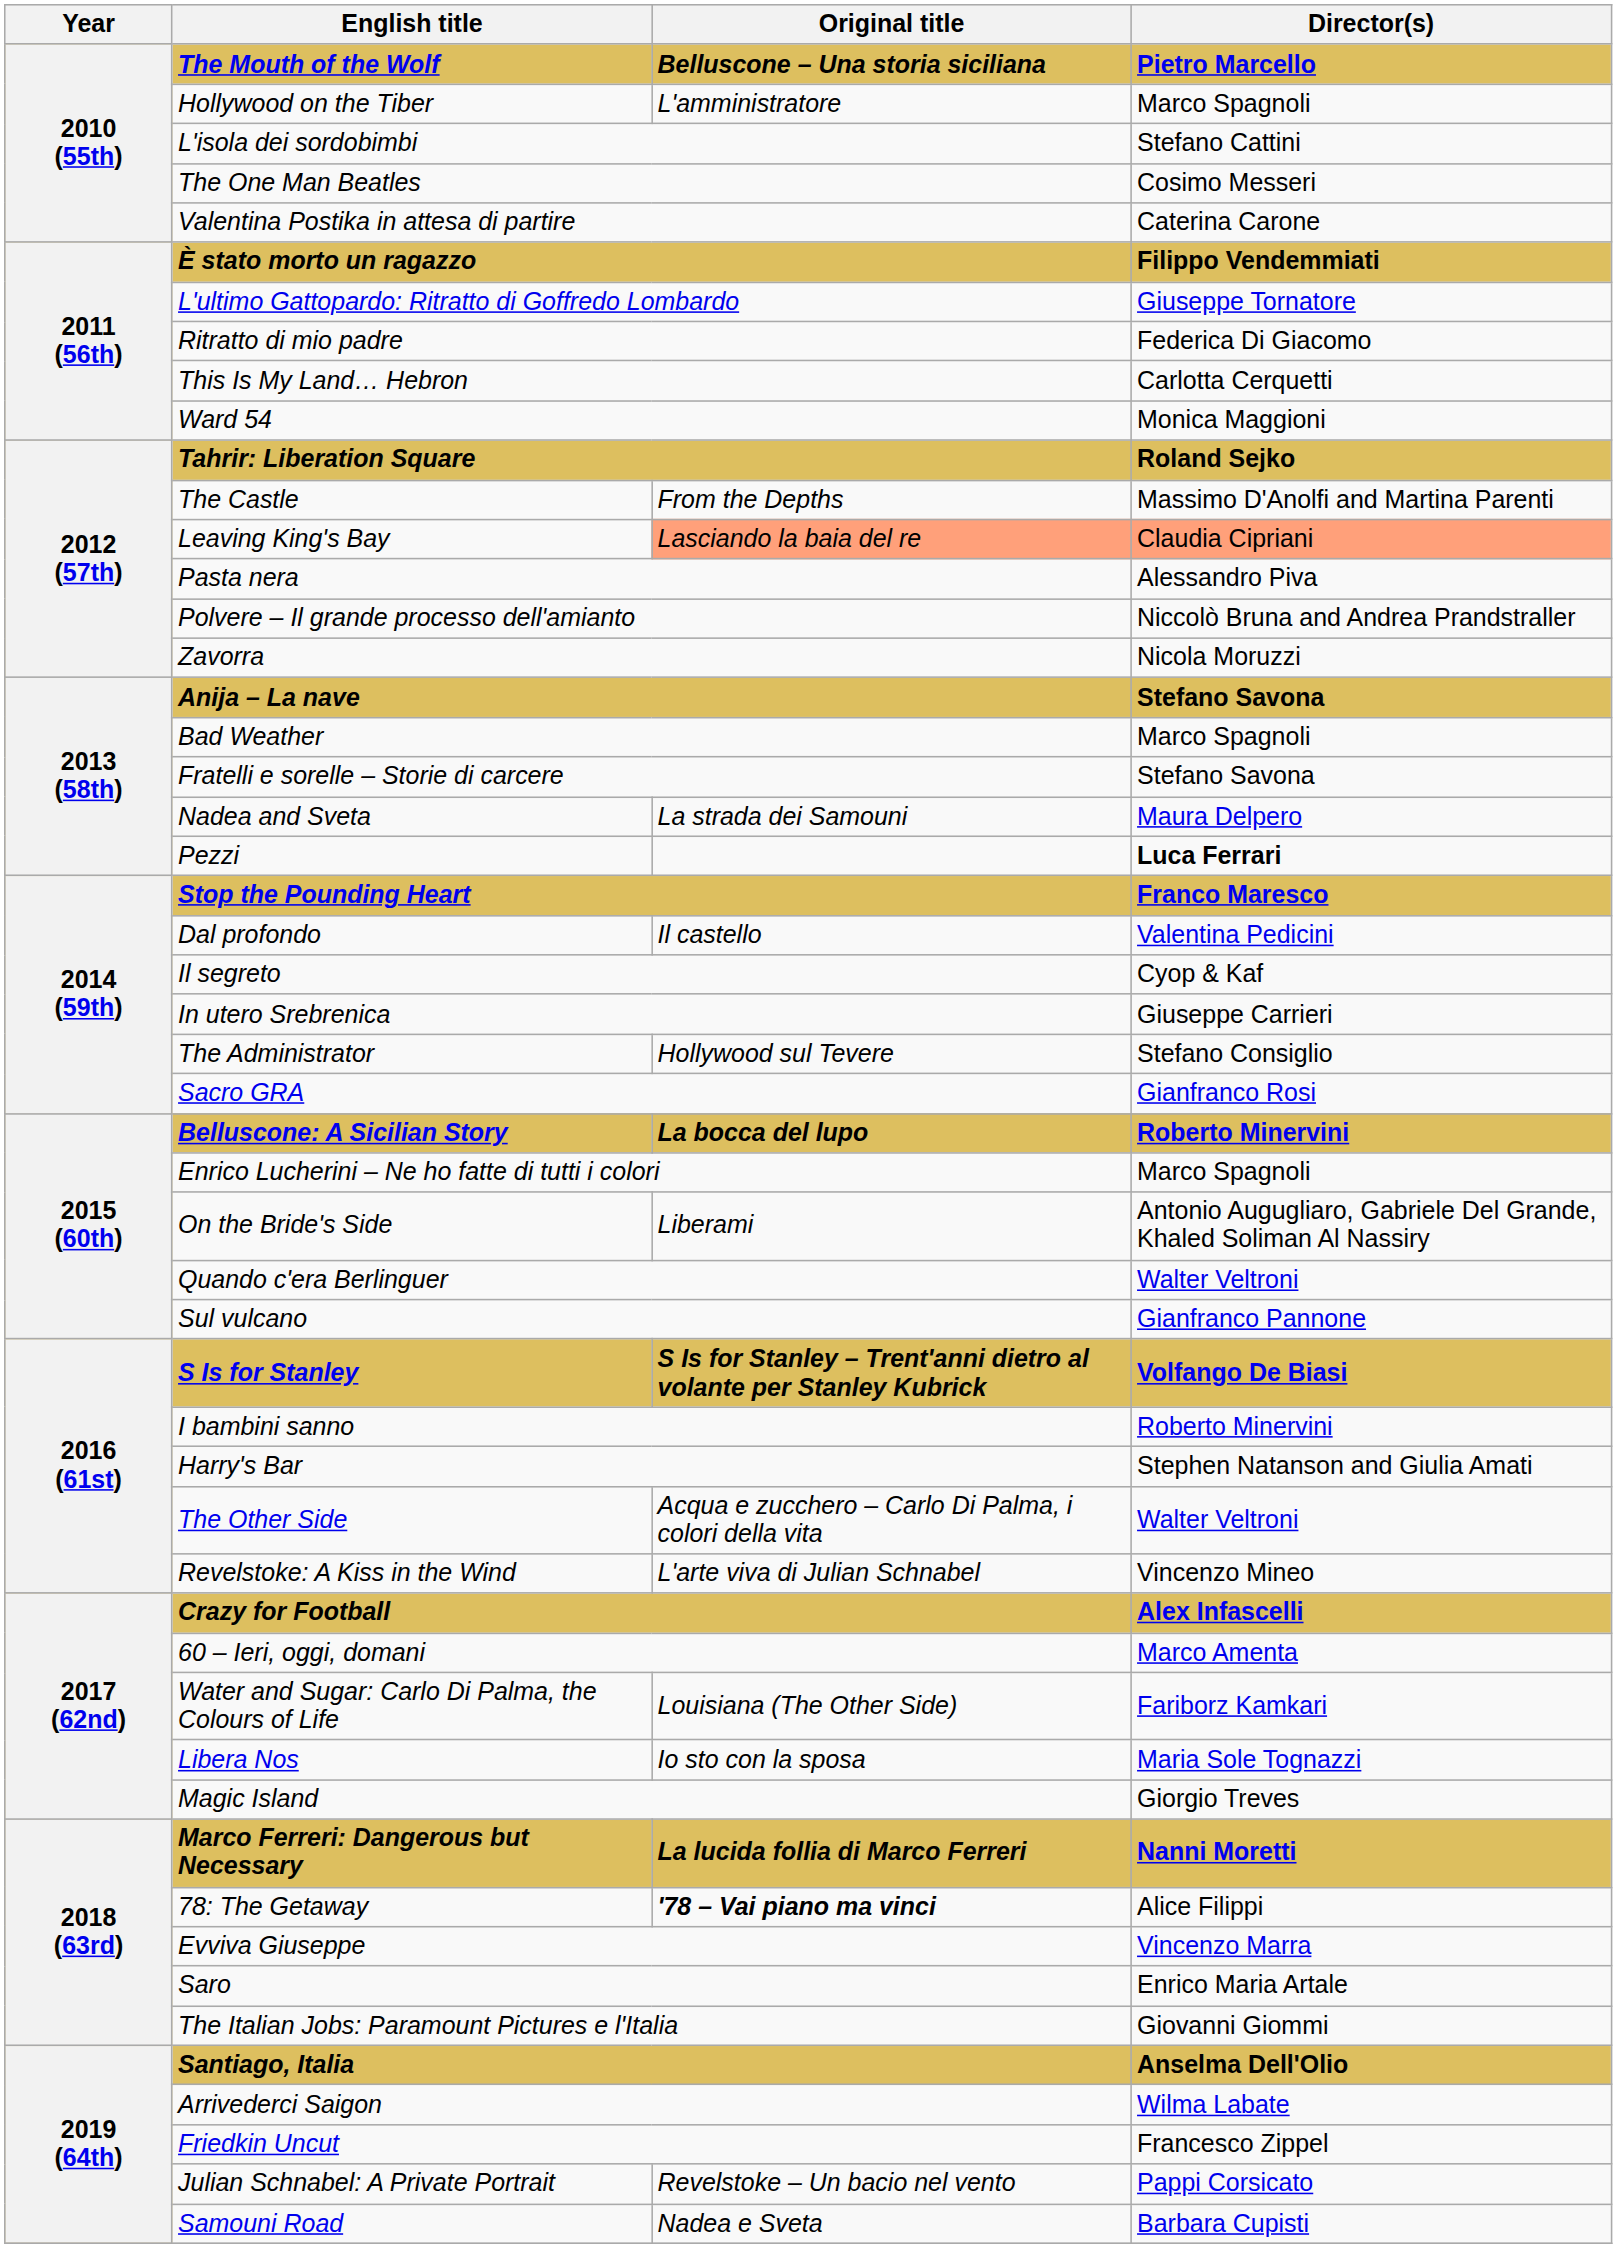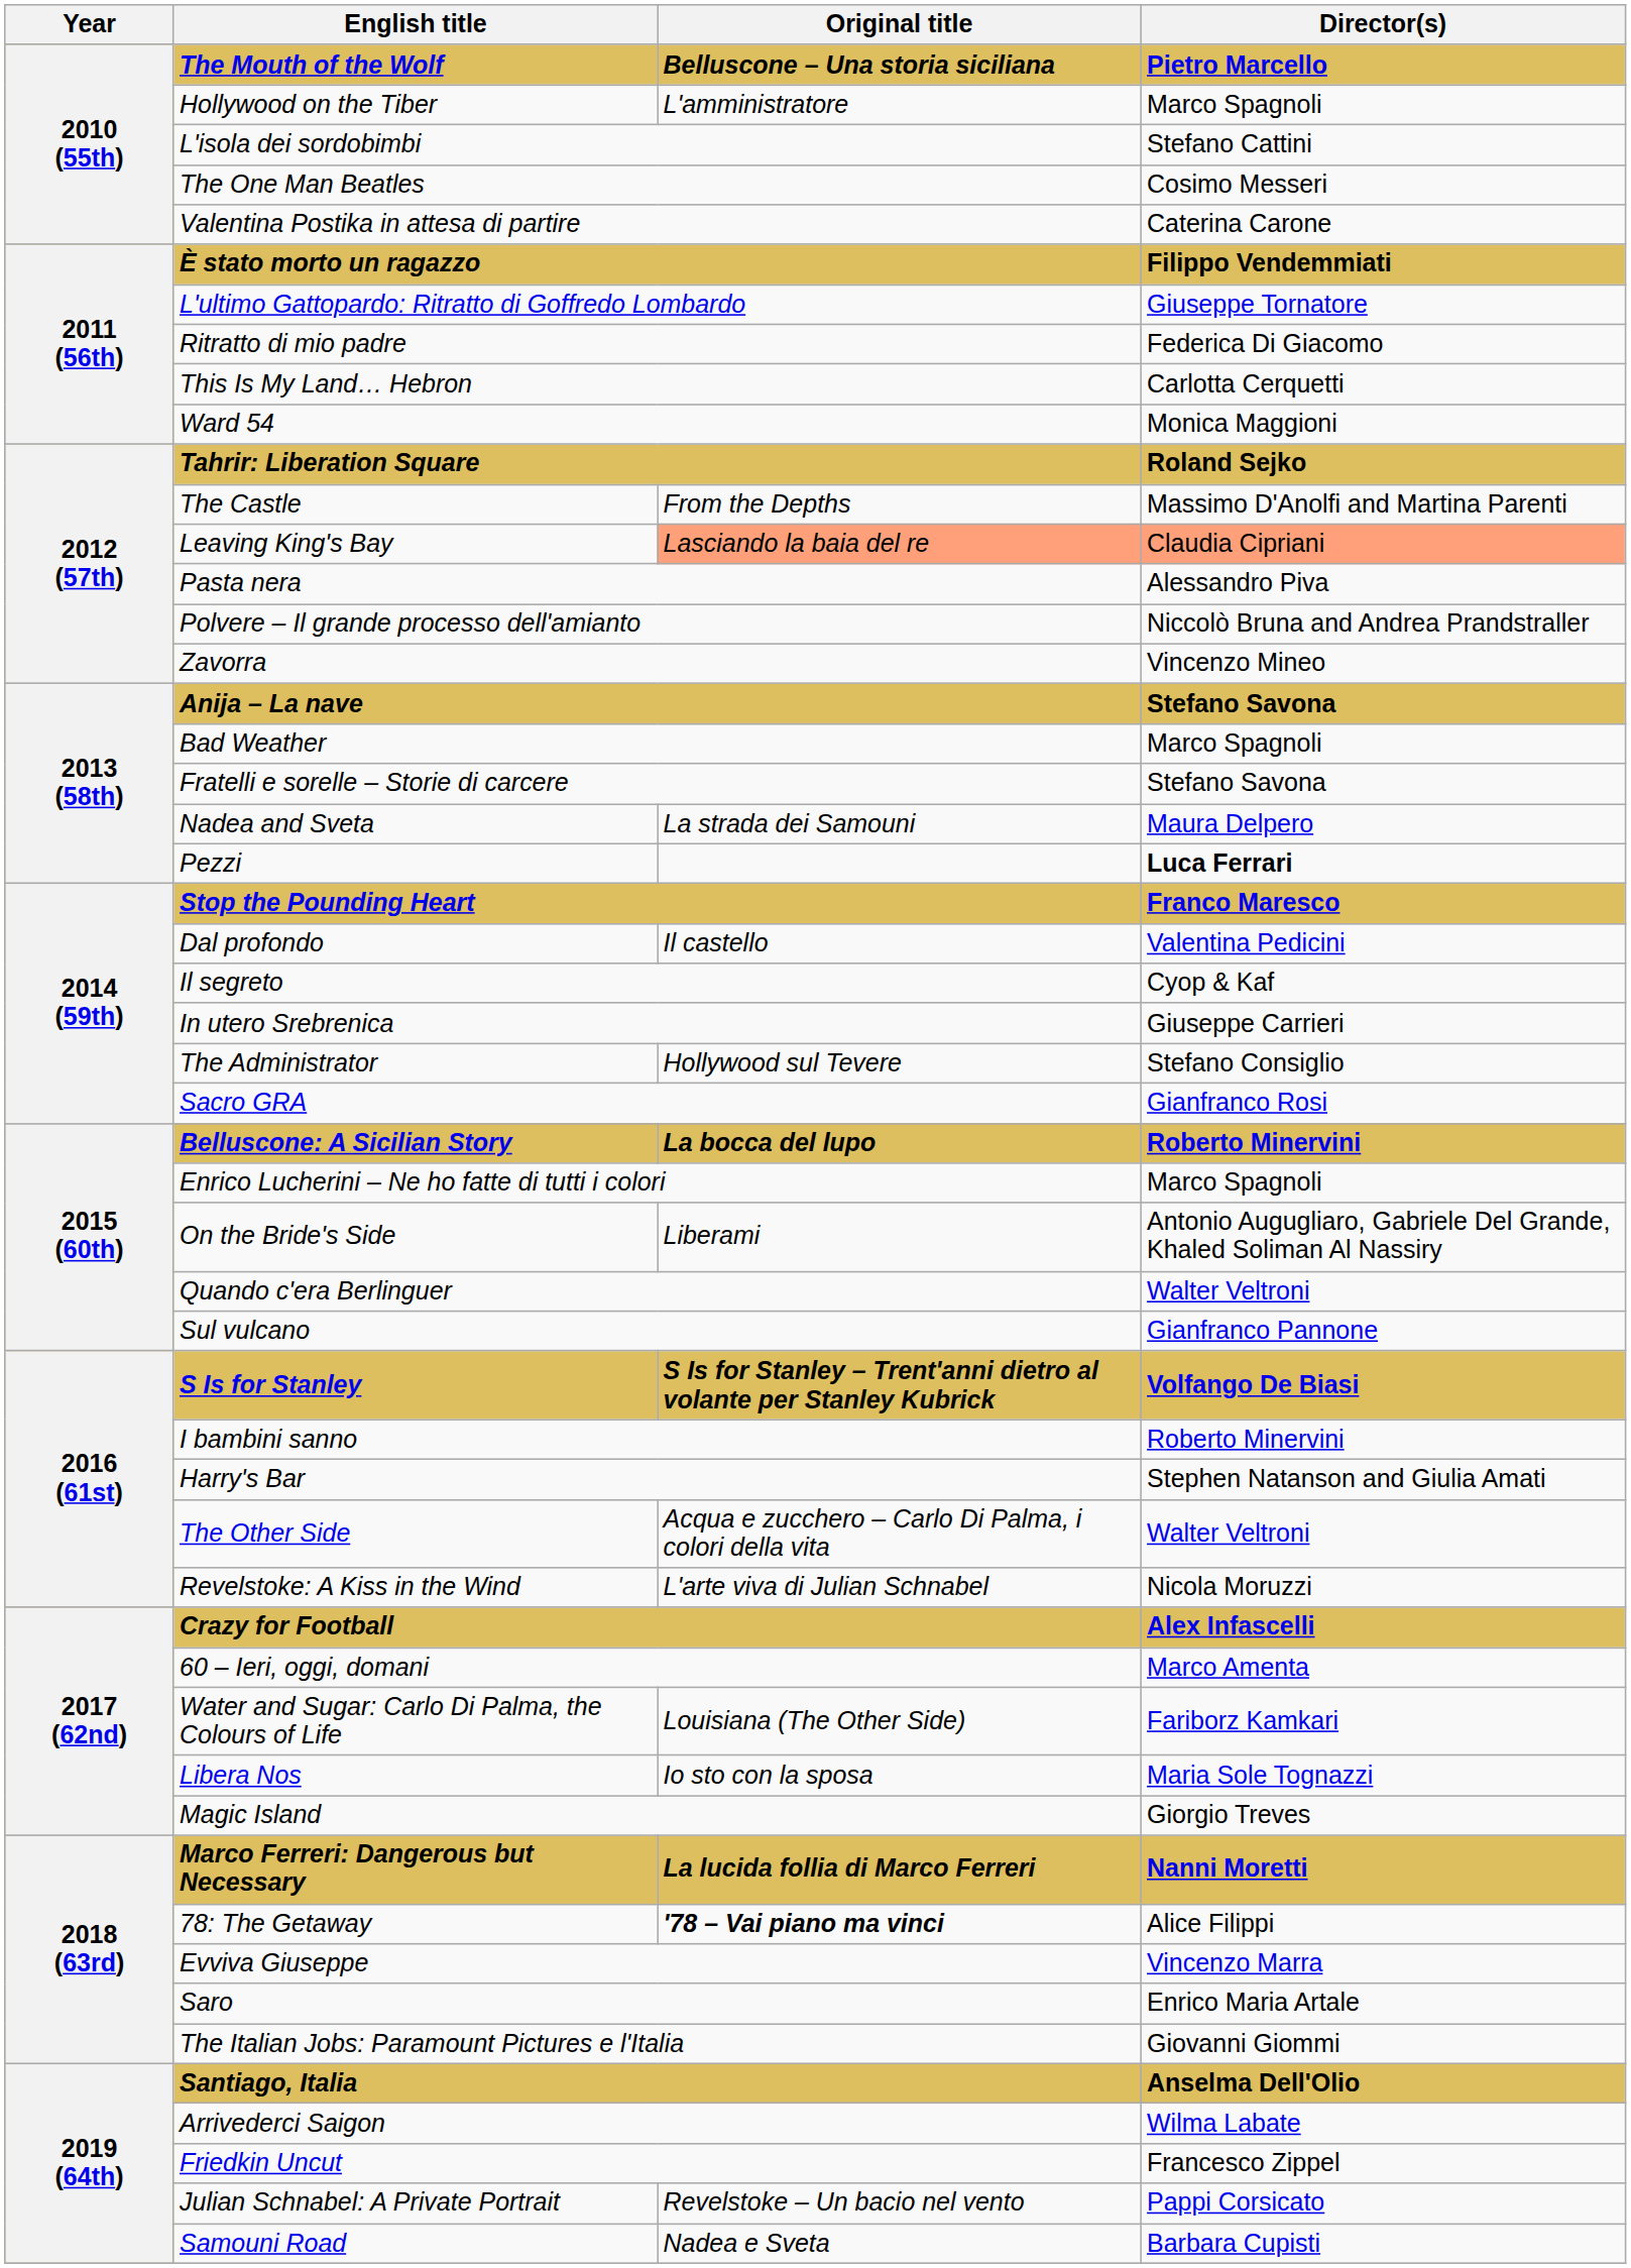 <table class="wikitable">
 <tr>
 <th width="100">Year</th>
 <th width="300">English title</th>
 <th width="300">Original title</th>
 <th width="300">Director(s)</th>
 </tr>
 <tr style="background:#DDBF5F;">
 <th rowspan="5" align="center">2010<br>(<a href='#'>55th</a>)</th>
 <td><strong><em><a href='#'>The Mouth of the Wolf</a></em></strong></td>
 <td><strong><em>Belluscone – Una storia siciliana</em></strong></td>
 <td><strong><a href='#'>Pietro Marcello</a></strong></td>
 </tr>
 <tr>
 <td><em>Hollywood on the Tiber</em></td>
 <td><em>L'amministratore</em></td>
 <td>Marco Spagnoli</td>
 </tr>
 <tr>
 <td colspan="2"><em>L'isola dei sordobimbi</em></td>
 <td>Stefano Cattini</td>
 </tr>
 <tr>
 <td colspan="2"><em>The One Man Beatles</em></td>
 <td>Cosimo Messeri</td>
 </tr>
 <tr>
 <td colspan="2"><em>Valentina Postika in attesa di partire</em></td>
 <td>Caterina Carone</td>
 </tr>
 <tr style="background:#DDBF5F;">
 <th rowspan="5" align="center">2011<br>(<a href='#'>56th</a>)</th>
 <td colspan="2"><strong><em>È stato morto un ragazzo</em></strong></td>
 <td><strong>Filippo Vendemmiati</strong></td>
 </tr>
 <tr>
 <td colspan="2"><em><a href='#'>L'ultimo Gattopardo: Ritratto di Goffredo Lombardo</a></em></td>
 <td><a href='#'>Giuseppe Tornatore</a></td>
 </tr>
 <tr>
 <td colspan="2"><em>Ritratto di mio padre</em></td>
 <td>Federica Di Giacomo</td>
 </tr>
 <tr>
 <td colspan="2"><em>This Is My Land… Hebron</em></td>
 <td>Carlotta Cerquetti</td>
 </tr>
 <tr>
 <td colspan="2"><em>Ward 54</em></td>
 <td>Monica Maggioni</td>
 </tr>
 <tr style="background:#DDBF5F;">
 <th rowspan="6" align="center">2012<br>(<a href='#'>57th</a>)</th>
 <td colspan="2"><strong><em>Tahrir: Liberation Square</em></strong></td>
 <td><strong>Roland Sejko</strong></td>
 </tr>
 <tr>
 <td><em>The Castle</em></td>
 <td><em>From the Depths</em></td>
 <td>Massimo D'Anolfi and Martina Parenti</td>
 </tr>
 <tr>
 <td><em>Leaving King's Bay</em></td>
 <td style="background: lightsalmon;"><em>Lasciando la baia del re</em></td>
 <td style="background: lightsalmon;">Claudia Cipriani</td>
 </tr>
 <tr>
 <td colspan="2"><em>Pasta nera</em></td>
 <td>Alessandro Piva</td>
 </tr>
 <tr>
 <td colspan="2"><em>Polvere – Il grande processo dell'amianto</em></td>
 <td>Niccolò Bruna and Andrea Prandstraller</td>
 </tr>
 <tr>
 <td colspan="2"><em>Zavorra</em></td>
-<td>Nicola Moruzzi</td>
+<td>Vincenzo Mineo</td>
 </tr>
 <tr style="background:#DDBF5F;">
 <th rowspan="5" align="center">2013<br>(<a href='#'>58th</a>)</th>
 <td colspan="2"><strong><em>Anija – La nave</em></strong></td>
 <td><strong>Stefano Savona</strong></td>
 </tr>
 <tr>
 <td colspan="2"><em>Bad Weather</em></td>
 <td>Marco Spagnoli</td>
 </tr>
 <tr>
 <td colspan="2"><em>Fratelli e sorelle – Storie di carcere</em></td>
 <td>Stefano Savona</td>
 </tr>
 <tr>
 <td><em>Nadea and Sveta</em></td>
 <td><em>La strada dei Samouni</em></td>
 <td><a href='#'>Maura Delpero</a></td>
 </tr>
 <tr>
 <td><em>Pezzi</em></td>
 <td></td>
 <td><strong>Luca Ferrari</strong></td>
 </tr>
 <tr style="background:#DDBF5F;">
 <th rowspan="6" align="center">2014<br>(<a href='#'>59th</a>)</th>
 <td colspan="2"><strong><em><a href='#'>Stop the Pounding Heart</a></em></strong></td>
 <td><strong><a href='#'>Franco Maresco</a></strong></td>
 </tr>
 <tr>
 <td><em>Dal profondo</em></td>
 <td><em>Il castello</em></td>
 <td><a href='#'>Valentina Pedicini</a></td>
 </tr>
 <tr>
 <td colspan="2"><em>Il segreto</em></td>
 <td>Cyop & Kaf</td>
 </tr>
 <tr>
 <td colspan="2"><em>In utero Srebrenica</em></td>
 <td>Giuseppe Carrieri</td>
 </tr>
 <tr>
 <td><em>The Administrator</em></td>
 <td><em>Hollywood sul Tevere</em></td>
 <td>Stefano Consiglio</td>
 </tr>
 <tr>
 <td colspan="2"><em><a href='#'>Sacro GRA</a></em></td>
 <td><a href='#'>Gianfranco Rosi</a></td>
 </tr>
 <tr style="background:#DDBF5F;">
 <th rowspan="5" align="center">2015<br>(<a href='#'>60th</a>)</th>
 <td><strong><em><a href='#'>Belluscone: A Sicilian Story</a></em></strong></td>
 <td><strong><em>La bocca del lupo</em></strong></td>
 <td><strong><a href='#'>Roberto Minervini</a></strong></td>
 </tr>
 <tr>
 <td colspan="2"><em>Enrico Lucherini – Ne ho fatte di tutti i colori</em></td>
 <td>Marco Spagnoli</td>
 </tr>
 <tr>
 <td><em>On the Bride's Side</em></td>
 <td><em>Liberami</em></td>
 <td>Antonio Augugliaro, Gabriele Del Grande, Khaled Soliman Al Nassiry</td>
 </tr>
 <tr>
 <td colspan="2"><em>Quando c'era Berlinguer</em></td>
 <td><a href='#'>Walter Veltroni</a></td>
 </tr>
 <tr>
 <td colspan="2"><em>Sul vulcano</em></td>
 <td><a href='#'>Gianfranco Pannone</a></td>
 </tr>
 <tr style="background:#DDBF5F;">
 <th rowspan="5" align="center">2016<br>(<a href='#'>61st</a>)</th>
 <td><strong><em><a href='#'>S Is for Stanley</a></em></strong></td>
 <td><strong><em>S Is for Stanley – Trent'anni dietro al volante per Stanley Kubrick</em></strong></td>
 <td><strong><a href='#'>Volfango De Biasi</a></strong></td>
 </tr>
 <tr>
 <td colspan="2"><em>I bambini sanno</em></td>
 <td><a href='#'>Roberto Minervini</a></td>
 </tr>
 <tr>
 <td colspan="2"><em>Harry's Bar</em></td>
 <td>Stephen Natanson and Giulia Amati</td>
 </tr>
 <tr>
 <td><em><a href='#'>The Other Side</a></em></td>
 <td><em>Acqua e zucchero – Carlo Di Palma, i colori della vita</em></td>
 <td><a href='#'>Walter Veltroni</a></td>
 </tr>
 <tr>
 <td><em>Revelstoke: A Kiss in the Wind</em></td>
 <td><em>L'arte viva di Julian Schnabel</em></td>
-<td>Vincenzo Mineo</td>
+<td>Nicola Moruzzi</td>
 </tr>
 <tr style="background:#DDBF5F;">
 <th rowspan="5" align="center">2017<br>(<a href='#'>62nd</a>)</th>
 <td colspan="2"><strong><em>Crazy for Football</em></strong></td>
 <td><strong><a href='#'>Alex Infascelli</a></strong></td>
 </tr>
 <tr>
 <td colspan="2"><em>60 – Ieri, oggi, domani</em></td>
 <td><a href='#'>Marco Amenta</a></td>
 </tr>
 <tr>
 <td><em>Water and Sugar: Carlo Di Palma, the Colours of Life</em></td>
 <td><em>Louisiana (The Other Side)</em></td>
 <td><a href='#'>Fariborz Kamkari</a></td>
 </tr>
 <tr>
 <td><em><a href='#'>Libera Nos</a></em></td>
 <td><em>Io sto con la sposa</em></td>
 <td><a href='#'>Maria Sole Tognazzi</a></td>
 </tr>
 <tr>
 <td colspan="2"><em>Magic Island</em></td>
 <td>Giorgio Treves</td>
 </tr>
 <tr style="background:#DDBF5F;">
 <th rowspan="5" align="center">2018<br>(<a href='#'>63rd</a>)</th>
 <td><strong><em>Marco Ferreri: Dangerous but Necessary</em></strong></td>
 <td><strong><em>La lucida follia di Marco Ferreri</em></strong></td>
 <td><strong><a href='#'>Nanni Moretti</a></strong></td>
 </tr>
 <tr>
 <td><em>78: The Getaway</em></td>
 <td><strong><em>'78 – Vai piano ma vinci</em></strong></td>
 <td>Alice Filippi</td>
 </tr>
 <tr>
 <td colspan="2"><em>Evviva Giuseppe</em></td>
 <td><a href='#'>Vincenzo Marra</a></td>
 </tr>
 <tr>
 <td colspan="2"><em>Saro</em></td>
 <td>Enrico Maria Artale</td>
 </tr>
 <tr>
 <td colspan="2"><em>The Italian Jobs: Paramount Pictures e l'Italia</em></td>
 <td>Giovanni Giommi</td>
 </tr>
 <tr style="background:#DDBF5F;">
 <th rowspan="5" align="center">2019<br>(<a href='#'>64th</a>)</th>
 <td colspan="2"><strong><em>Santiago, Italia</em></strong></td>
 <td><strong>Anselma Dell'Olio</strong></td>
 </tr>
 <tr>
 <td colspan="2"><em>Arrivederci Saigon</em></td>
 <td><a href='#'>Wilma Labate</a></td>
 </tr>
 <tr>
 <td colspan="2"><em><a href='#'>Friedkin Uncut</a></em></td>
 <td>Francesco Zippel</td>
 </tr>
 <tr>
 <td><em>Julian Schnabel: A Private Portrait</em></td>
 <td><em>Revelstoke – Un bacio nel vento</em></td>
 <td><a href='#'>Pappi Corsicato</a></td>
 </tr>
 <tr>
 <td><em><a href='#'>Samouni Road</a></em></td>
 <td><em>Nadea e Sveta</em></td>
 <td><a href='#'>Barbara Cupisti</a></td>
 </tr>
 <tr>
 </tr>
 </table>
